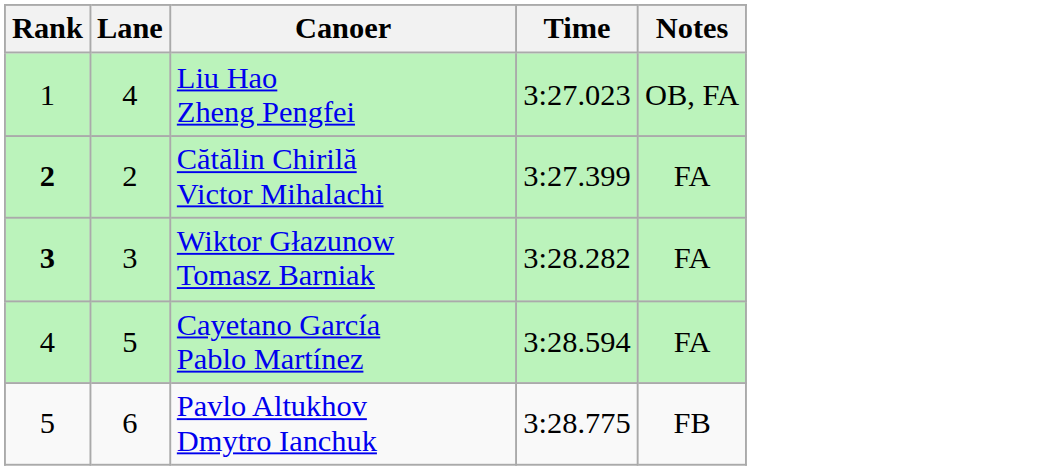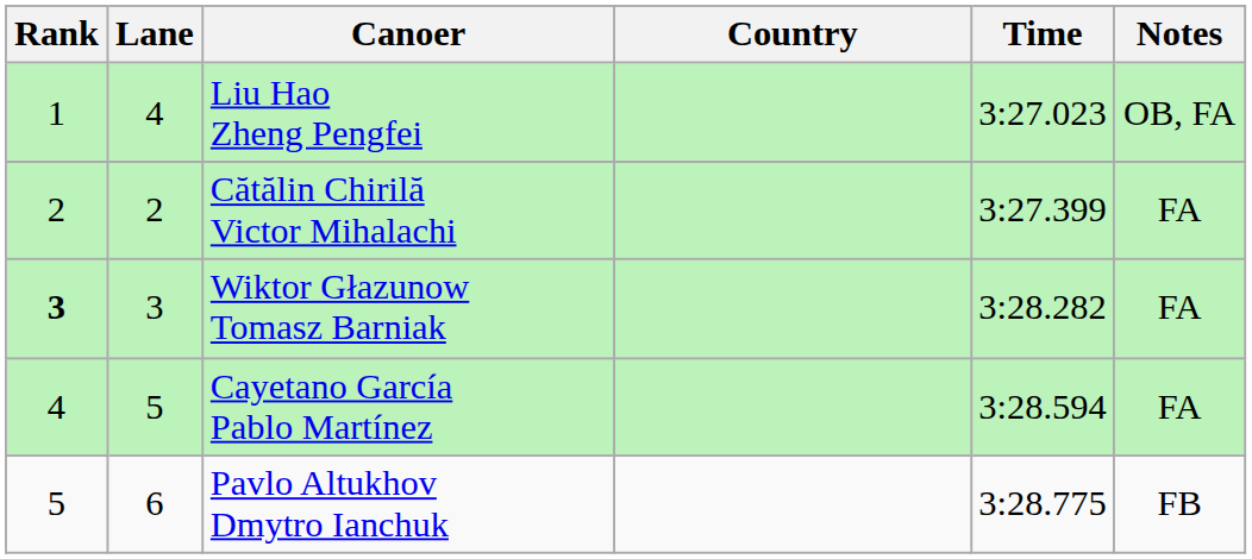 <table class="wikitable" style="text-align:center;">
 <tr>
 <th width=30>Rank</th>
 <th width=30>Lane</th>
 <th width=175>Canoer</th>
+<th width=150>Country</th>
 <th width=30>Time</th>
 <th width=50>Notes</th>
 </tr>
 <tr bgcolor=bbf3bb>
 <td>1</td>
 <td>4</td>
 <td align=left><a href='#'>Liu Hao</a><br><a href='#'>Zheng Pengfei</a></td>
+<td align=left></td>
 <td>3:27.023</td>
 <td>OB, FA</td>
 </tr>
 <tr bgcolor=bbf3bb>
-<td><strong>2</strong></td>
+<td>2</td>
 <td>2</td>
 <td align=left><a href='#'>Cătălin Chirilă</a><br><a href='#'>Victor Mihalachi</a></td>
+<td align=left></td>
 <td>3:27.399</td>
 <td>FA</td>
 </tr>
 <tr bgcolor=bbf3bb>
 <td><strong>3</strong></td>
 <td>3</td>
 <td align=left><a href='#'>Wiktor Głazunow</a><br><a href='#'>Tomasz Barniak</a></td>
+<td align=left></td>
 <td>3:28.282</td>
 <td>FA</td>
 </tr>
 <tr bgcolor=bbf3bb>
 <td>4</td>
 <td>5</td>
 <td align=left><a href='#'>Cayetano García</a><br><a href='#'>Pablo Martínez</a></td>
+<td align=left></td>
 <td>3:28.594</td>
 <td>FA</td>
 </tr>
 <tr>
 <td>5</td>
 <td>6</td>
 <td align=left><a href='#'>Pavlo Altukhov</a><br><a href='#'>Dmytro Ianchuk</a></td>
+<td align=left></td>
 <td>3:28.775</td>
 <td>FB</td>
 </tr>
 </table>
